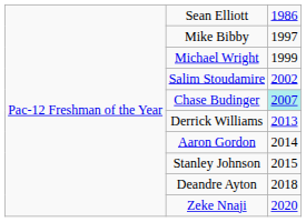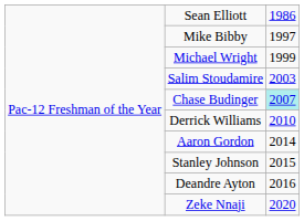 <table class="wikitable" style="text-align:center;">
 <tr>
 <td rowspan=10 style="text-align:left;"><a href='#'>Pac-12 Freshman of the Year</a></td>
 <td>Sean Elliott</td>
 <td><a href='#'>1986</a></td>
 </tr>
 <tr>
 <td>Mike Bibby</td>
 <td>1997</td>
 </tr>
 <tr>
 <td><a href='#'>Michael Wright</a></td>
 <td>1999</td>
 </tr>
 <tr>
 <td><a href='#'>Salim Stoudamire</a></td>
-<td><a href='#'>2002</a></td>
+<td><a href='#'>2003</a></td>
 </tr>
 <tr>
 <td><a href='#'>Chase Budinger</a></td>
 <td style="background: paleturquoise;"><a href='#'>2007</a></td>
 </tr>
 <tr>
 <td>Derrick Williams</td>
-<td><a href='#'>2013</a></td>
+<td><a href='#'>2010</a></td>
 </tr>
 <tr>
 <td><a href='#'>Aaron Gordon</a></td>
 <td>2014</td>
 </tr>
 <tr>
 <td>Stanley Johnson</td>
 <td>2015</td>
 </tr>
 <tr>
 <td>Deandre Ayton</td>
-<td>2018</td>
+<td>2016</td>
 </tr>
 <tr>
 <td><a href='#'>Zeke Nnaji</a></td>
 <td><a href='#'>2020</a></td>
 </tr>
 </table>
